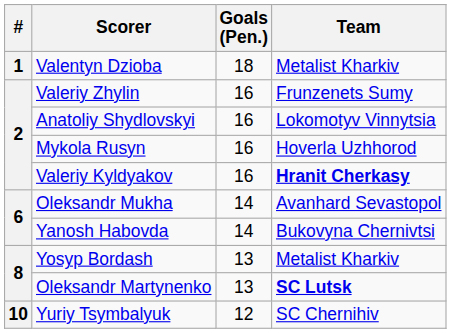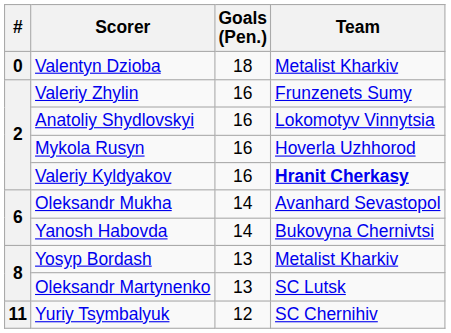 <table class="wikitable">
 <tr>
 <th>#</th>
 <th>Scorer</th>
 <th>Goals<br>(Pen.)</th>
 <th>Team</th>
 </tr>
 <tr>
-<th>1</th>
+<th>0</th>
 <td><a href='#'>Valentyn Dzioba</a></td>
 <td align=center>18</td>
 <td><a href='#'>Metalist Kharkiv</a></td>
 </tr>
 <tr>
 <th rowspan=4>2</th>
 <td><a href='#'>Valeriy Zhylin</a></td>
 <td align=center>16</td>
 <td><a href='#'>Frunzenets Sumy</a></td>
 </tr>
 <tr>
 <td><a href='#'>Anatoliy Shydlovskyi</a></td>
 <td align=center>16</td>
 <td><a href='#'>Lokomotyv Vinnytsia</a></td>
 </tr>
 <tr>
 <td><a href='#'>Mykola Rusyn</a></td>
 <td align=center>16</td>
 <td><a href='#'>Hoverla Uzhhorod</a></td>
 </tr>
 <tr>
 <td><a href='#'>Valeriy Kyldyakov</a></td>
 <td align=center>16</td>
 <td><strong><a href='#'>Hranit Cherkasy</a></strong></td>
 </tr>
 <tr>
 <th rowspan=2>6</th>
 <td><a href='#'>Oleksandr Mukha</a></td>
 <td align=center>14</td>
 <td><a href='#'>Avanhard Sevastopol</a></td>
 </tr>
 <tr>
 <td><a href='#'>Yanosh Habovda</a></td>
 <td align=center>14</td>
 <td><a href='#'>Bukovyna Chernivtsi</a></td>
 </tr>
 <tr>
 <th rowspan=2>8</th>
 <td><a href='#'>Yosyp Bordash</a></td>
 <td align=center>13</td>
 <td><a href='#'>Metalist Kharkiv</a></td>
 </tr>
 <tr>
 <td><a href='#'>Oleksandr Martynenko</a></td>
 <td align=center>13</td>
-<td><strong><a href='#'>SC Lutsk</a></strong></td>
+<td><a href='#'>SC Lutsk</a></td>
 </tr>
 <tr>
-<th>10</th>
+<th>11</th>
 <td><a href='#'>Yuriy Tsymbalyuk</a></td>
 <td align=center>12</td>
 <td><a href='#'>SC Chernihiv</a></td>
 </tr>
 </table>
